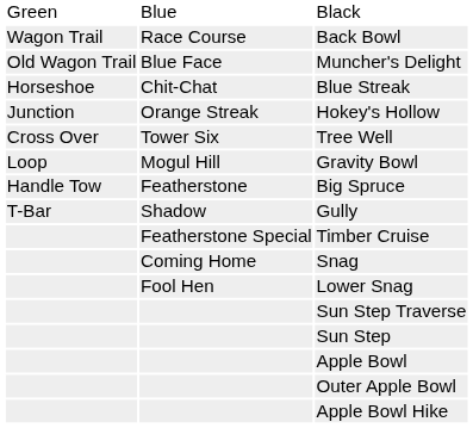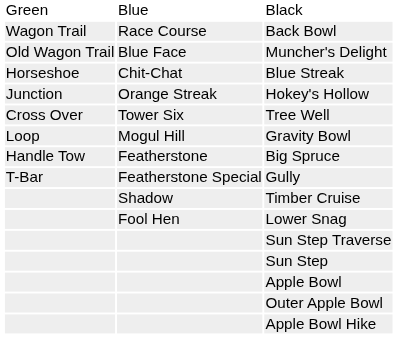 <table ->
 <tr>
 <td>Green</td>
 <td>Blue</td>
 <td>Black</td>
 </tr>
 <tr style="background:#eee; color:black;">
 <td>Wagon Trail</td>
 <td>Race Course</td>
 <td>Back Bowl</td>
 </tr>
 <tr style="background:#eee; color:black;">
 <td>Old Wagon Trail</td>
 <td>Blue Face</td>
 <td>Muncher's Delight</td>
 </tr>
 <tr style="background:#eee; color:black;">
 <td>Horseshoe</td>
 <td>Chit-Chat</td>
 <td>Blue Streak</td>
 </tr>
 <tr style="background:#eee; color:black;">
 <td>Junction</td>
 <td>Orange Streak</td>
 <td>Hokey's Hollow</td>
 </tr>
 <tr style="background:#eee; color:black;">
 <td>Cross Over</td>
 <td>Tower Six</td>
 <td>Tree Well</td>
 </tr>
 <tr style="background:#eee; color:black;">
 <td>Loop</td>
 <td>Mogul Hill</td>
 <td>Gravity Bowl</td>
 </tr>
 <tr style="background:#eee; color:black;">
 <td>Handle Tow</td>
 <td>Featherstone</td>
 <td>Big Spruce</td>
 </tr>
 <tr style="background:#eee; color:black;">
 <td>T-Bar</td>
-<td>Shadow</td>
+<td>Featherstone Special</td>
 <td>Gully</td>
 </tr>
 <tr style="background:#eee; color:black;">
 <td></td>
-<td>Featherstone Special</td>
+<td>Shadow</td>
 <td>Timber Cruise</td>
-</tr>
-<tr style="background:#eee; color:black;">
-<td></td>
-<td>Coming Home</td>
-<td>Snag</td>
 </tr>
 <tr style="background:#eee; color:black;">
 <td></td>
 <td>Fool Hen</td>
 <td>Lower Snag</td>
 </tr>
 <tr style="background:#eee; color:black;">
 <td></td>
 <td></td>
 <td>Sun Step Traverse</td>
 </tr>
 <tr style="background:#eee; color:black;">
 <td></td>
 <td></td>
 <td>Sun Step</td>
 </tr>
 <tr style="background:#eee; color:black;">
 <td></td>
 <td></td>
 <td>Apple Bowl</td>
 </tr>
 <tr style="background:#eee; color:black;">
 <td></td>
 <td></td>
 <td>Outer Apple Bowl</td>
 </tr>
 <tr style="background:#eee; color:black;">
 <td></td>
 <td></td>
 <td>Apple Bowl Hike</td>
 </tr>
 </table>
